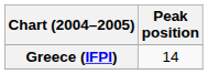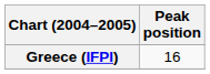 <table class="wikitable sortable plainrowheaders" style="text-align:center">
 <tr>
 <th scope="col">Chart (2004–2005)</th>
 <th scope="col">Peak<br>position</th>
 </tr>
 <tr>
 </tr>
 <tr>
 </tr>
 <tr>
 </tr>
 <tr>
 <th scope="row">Greece (<a href='#'>IFPI</a>)</th>
-<td>14</td>
+<td>16</td>
 </tr>
 <tr>
 </tr>
 <tr>
 </tr>
 <tr>
 </tr>
 <tr>
 </tr>
 <tr>
 </tr>
 </table>
